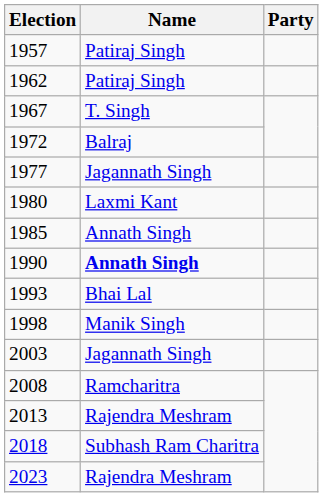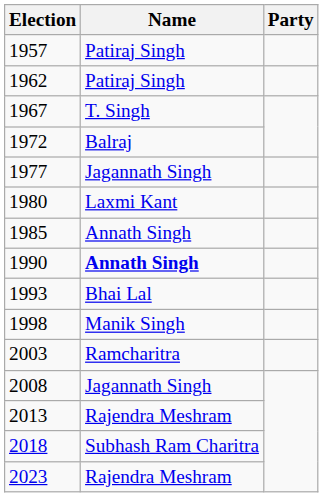 <table class="wikitable sortable">
 <tr>
 <th>Election</th>
 <th>Name</th>
 <th colspan=2>Party</th>
 </tr>
 <tr>
 <td>1957</td>
 <td><a href='#'>Patiraj Singh</a></td>
 <td></td>
 </tr>
 <tr>
 <td>1962</td>
 <td><a href='#'>Patiraj Singh</a></td>
 <td></td>
 </tr>
 <tr>
 <td>1967</td>
 <td><a href='#'>T. Singh</a></td>
 </tr>
 <tr>
 <td>1972</td>
 <td><a href='#'>Balraj</a></td>
 </tr>
 <tr>
 <td>1977</td>
 <td><a href='#'>Jagannath Singh</a></td>
 <td></td>
 </tr>
 <tr>
 <td>1980</td>
 <td><a href='#'>Laxmi Kant</a></td>
 <td></td>
 </tr>
 <tr>
 <td>1985</td>
 <td><a href='#'>Annath Singh</a></td>
 <td></td>
 </tr>
 <tr>
 <td>1990</td>
 <td><strong><a href='#'>Annath Singh</a></strong></td>
 </tr>
 <tr>
 <td>1993</td>
 <td><a href='#'>Bhai Lal</a></td>
 <td></td>
 </tr>
 <tr>
 <td>1998</td>
 <td><a href='#'>Manik Singh</a></td>
 </tr>
 <tr>
 <td>2003</td>
-<td><a href='#'>Jagannath Singh</a></td>
+<td><a href='#'>Ramcharitra</a></td>
 <td></td>
 </tr>
 <tr>
 <td>2008</td>
-<td><a href='#'>Ramcharitra</a></td>
+<td><a href='#'>Jagannath Singh</a></td>
 </tr>
 <tr>
 <td>2013</td>
 <td><a href='#'>Rajendra Meshram</a></td>
 </tr>
 <tr>
 <td><a href='#'>2018</a></td>
 <td><a href='#'>Subhash Ram Charitra</a></td>
 </tr>
 <tr>
 <td><a href='#'>2023</a></td>
 <td><a href='#'>Rajendra Meshram</a></td>
 </tr>
 </table>
